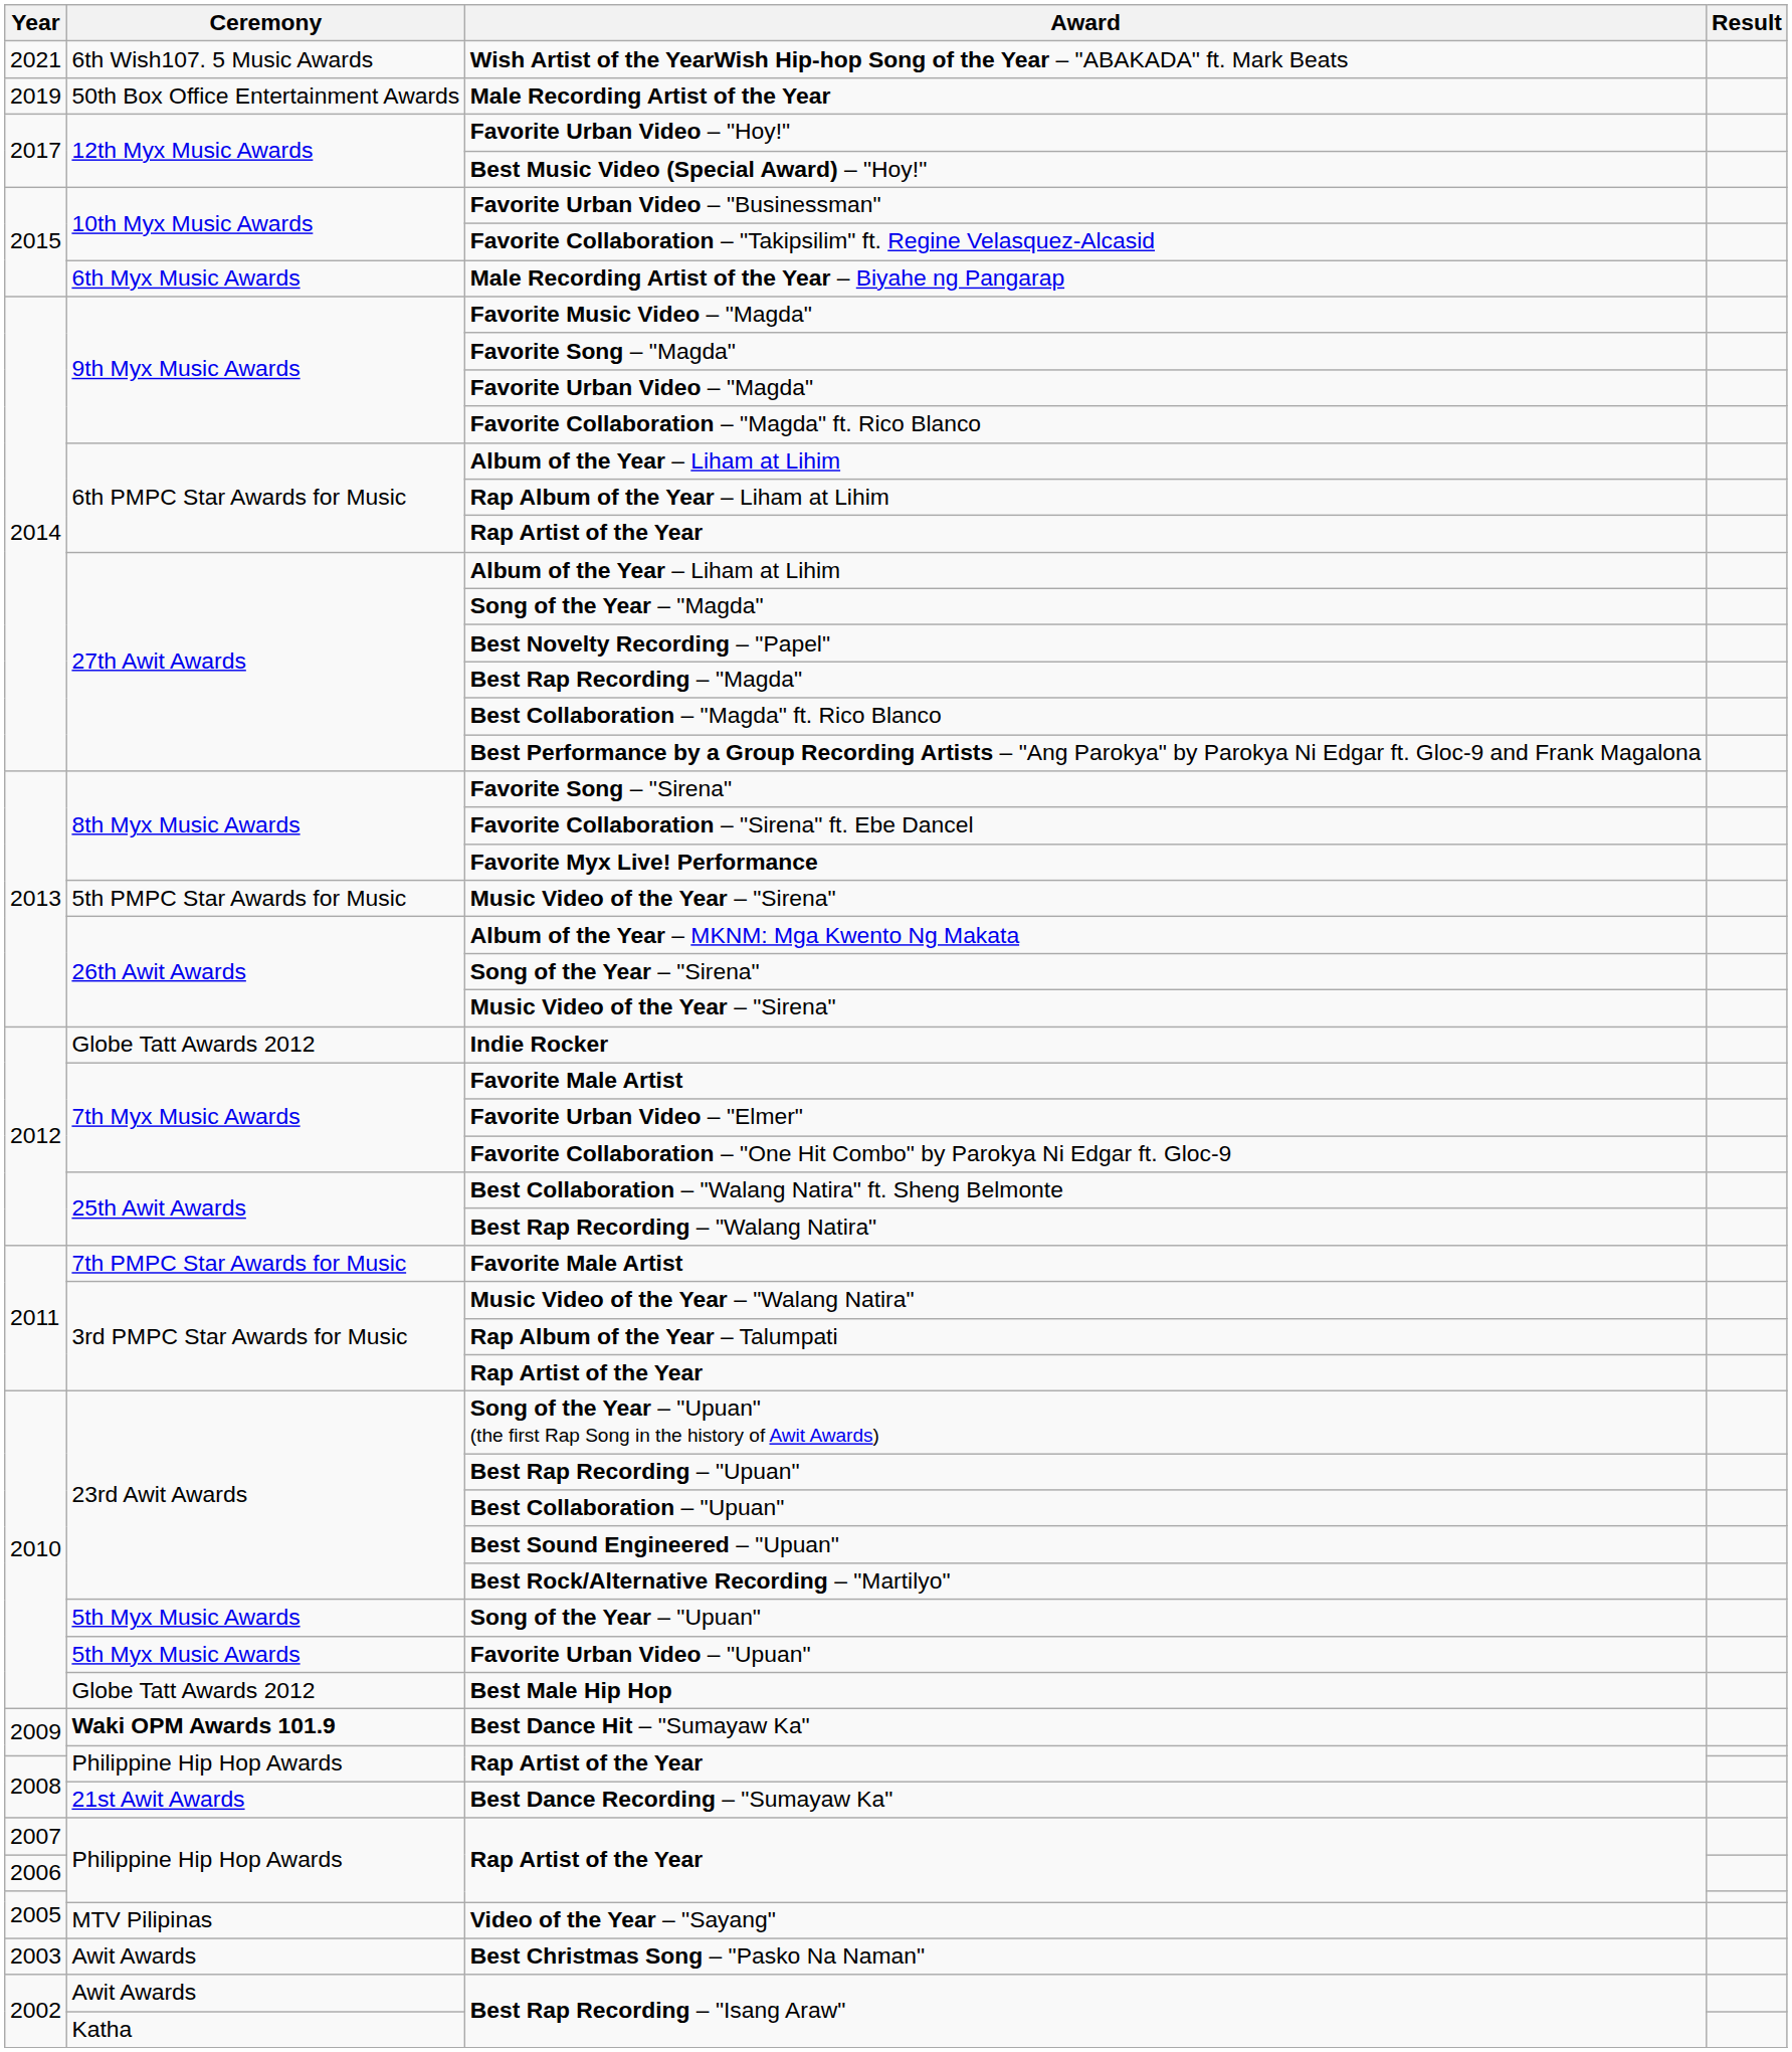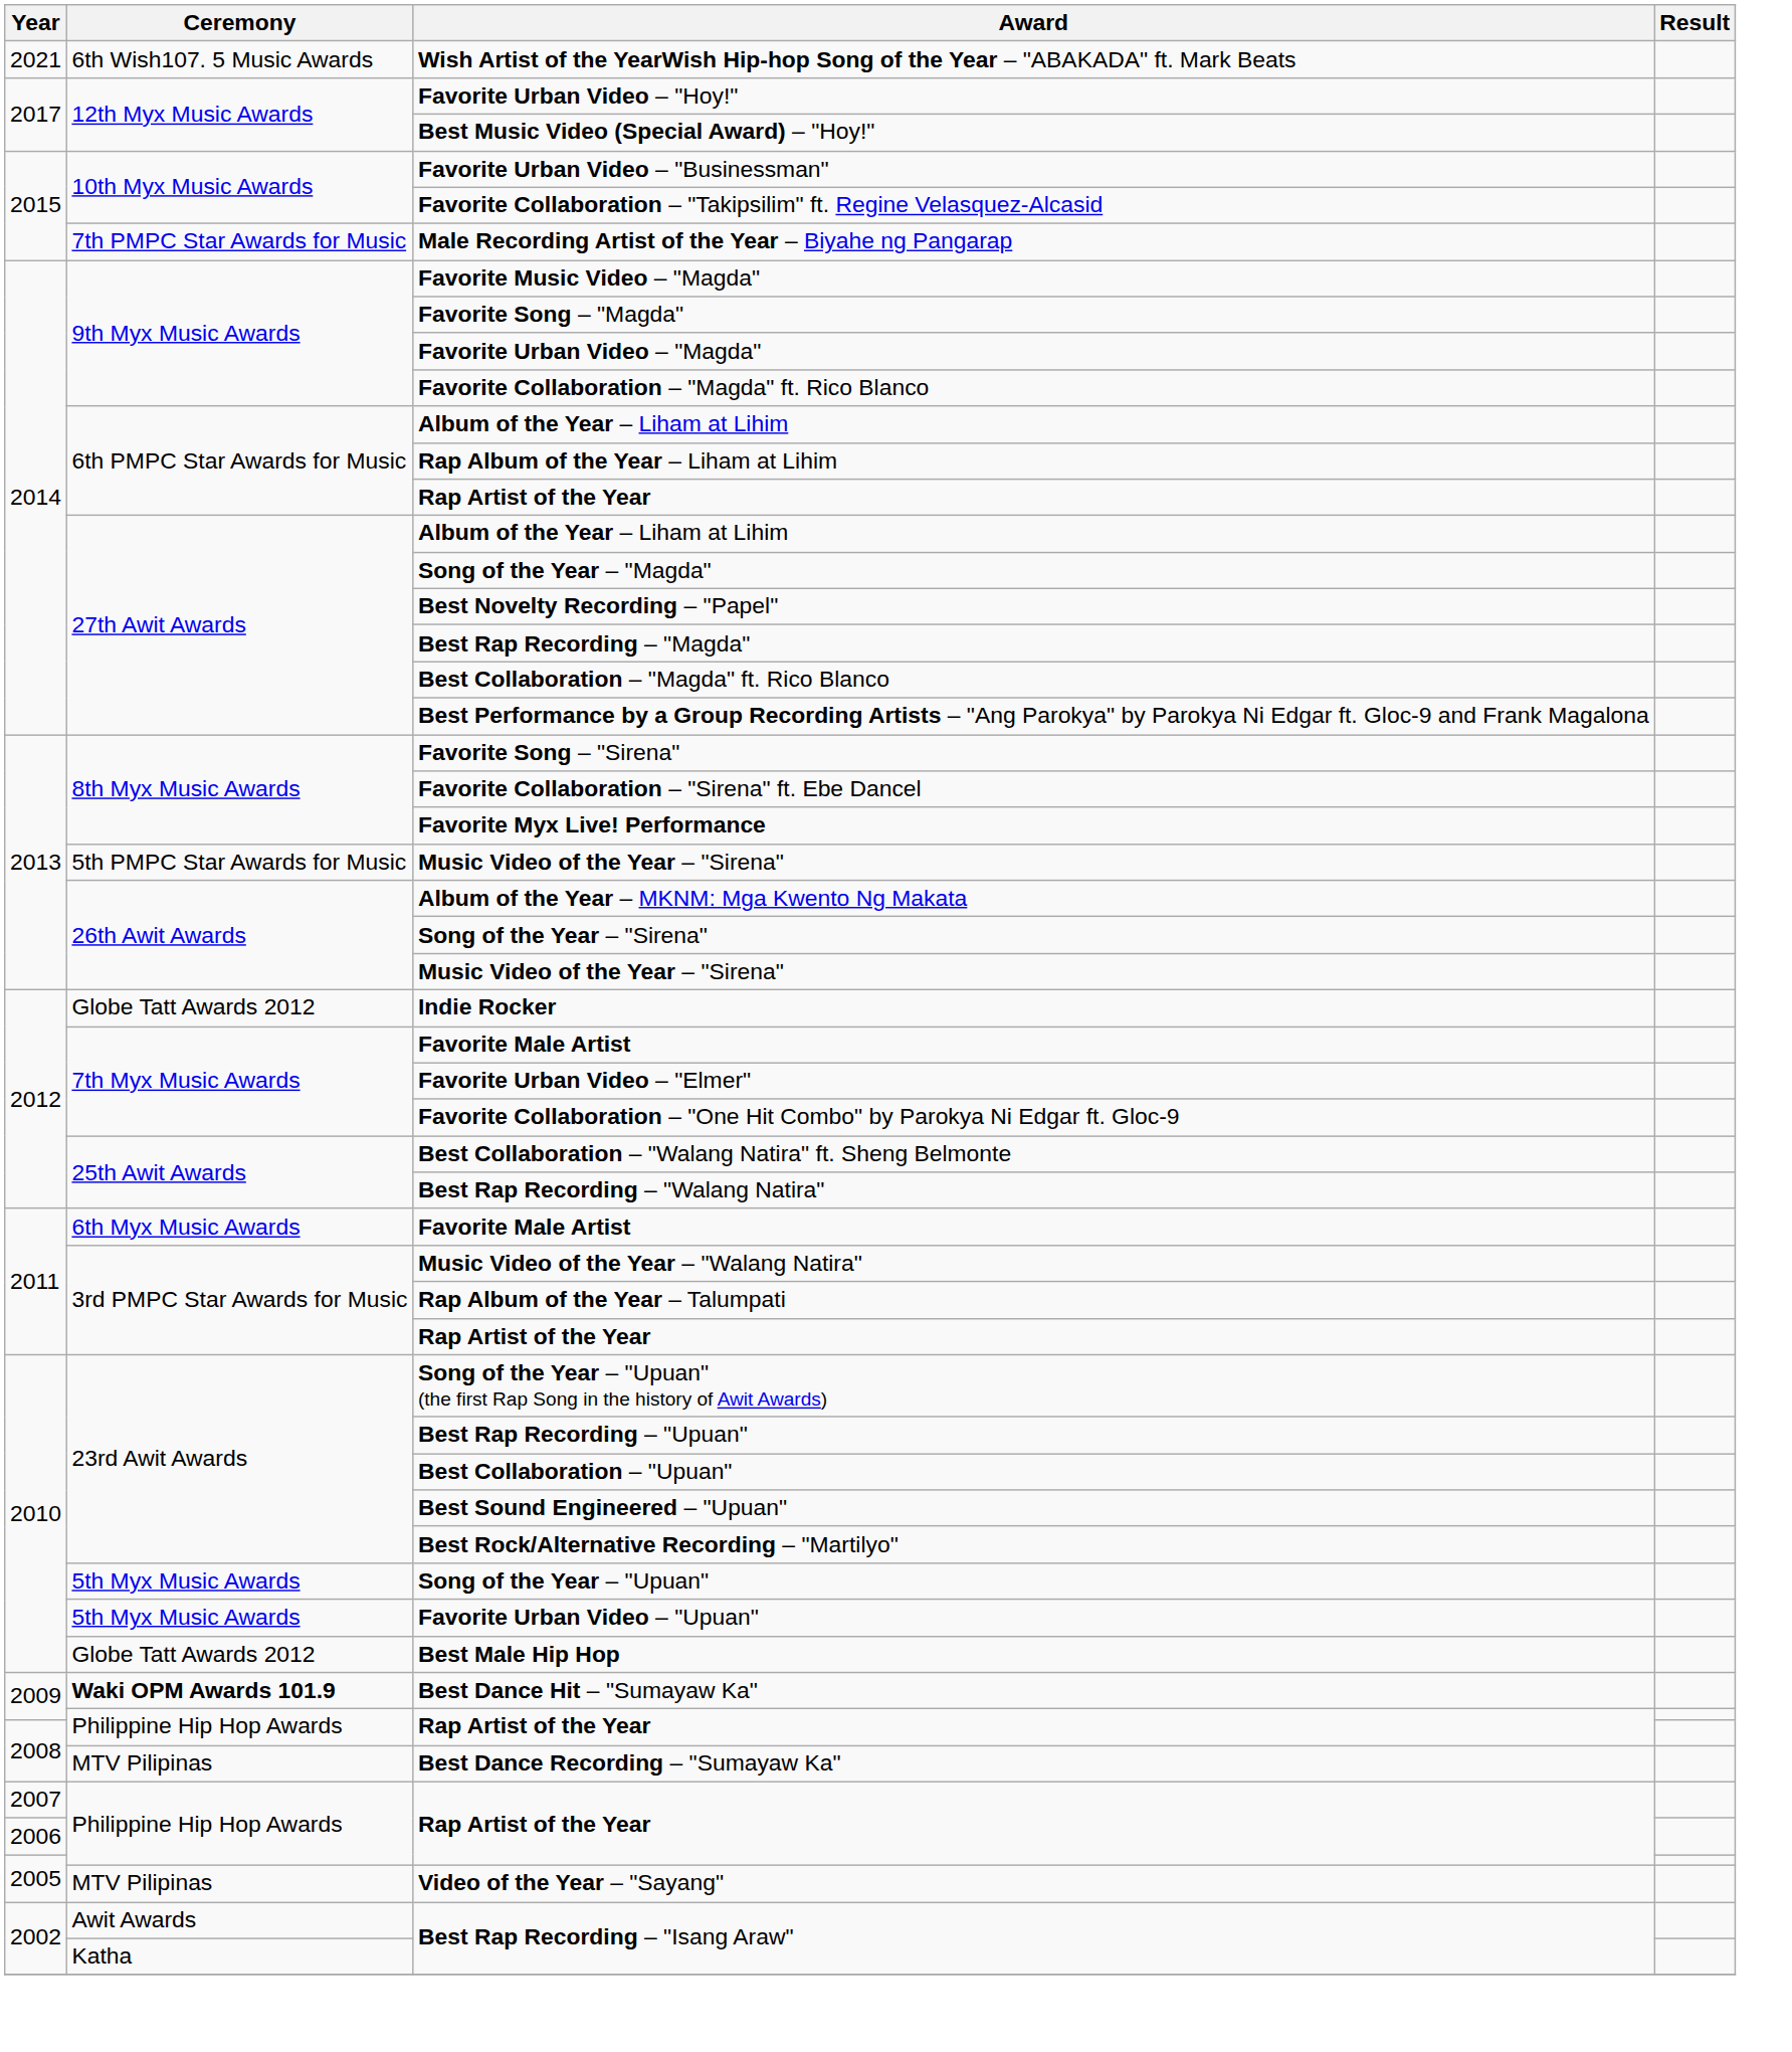 <table class="wikitable">
 <tr>
 <th>Year</th>
 <th>Ceremony</th>
 <th>Award</th>
 <th>Result</th>
 </tr>
 <tr>
 <td>2021</td>
 <td>6th Wish107. 5 Music Awards</td>
 <td><strong>Wish Artist of the YearWish Hip-hop Song of the Year</strong> – "ABAKADA" ft. Mark Beats</td>
-<td></td>
-</tr>
-<tr>
-<td>2019</td>
-<td>50th Box Office Entertainment Awards</td>
-<td><strong>Male Recording Artist of the Year</strong></td>
 <td></td>
 </tr>
 <tr>
 <td rowspan="2">2017</td>
 <td rowspan="2"><a href='#'>12th Myx Music Awards</a></td>
 <td><strong>Favorite Urban Video</strong> – "Hoy!"</td>
 <td></td>
 </tr>
 <tr>
 <td><strong>Best Music Video (Special Award)</strong> – "Hoy!"</td>
 <td></td>
 </tr>
 <tr>
 <td rowspan="3">2015</td>
 <td rowspan="2"><a href='#'>10th Myx Music Awards</a></td>
 <td><strong>Favorite Urban Video</strong> – "Businessman"</td>
 <td></td>
 </tr>
 <tr>
 <td><strong>Favorite Collaboration</strong> – "Takipsilim" ft. <a href='#'>Regine Velasquez-Alcasid</a></td>
 <td></td>
 </tr>
 <tr>
-<td><a href='#'>6th Myx Music Awards</a></td>
+<td><a href='#'>7th PMPC Star Awards for Music</a></td>
 <td><strong>Male Recording Artist of the Year</strong> – <a href='#'>Biyahe ng Pangarap</a></td>
 <td></td>
 </tr>
 <tr>
 <td rowspan="13">2014</td>
 <td rowspan="4"><a href='#'>9th Myx Music Awards</a></td>
 <td><strong>Favorite Music Video</strong> – "Magda"</td>
 <td></td>
 </tr>
 <tr>
 <td><strong>Favorite Song</strong> – "Magda"</td>
 <td></td>
 </tr>
 <tr>
 <td><strong>Favorite Urban Video</strong> – "Magda"</td>
 <td></td>
 </tr>
 <tr>
 <td><strong>Favorite Collaboration</strong> – "Magda" ft. Rico Blanco</td>
 <td></td>
 </tr>
 <tr>
 <td rowspan="3">6th PMPC Star Awards for Music</td>
 <td><strong>Album of the Year</strong> – <a href='#'>Liham at Lihim</a></td>
 <td></td>
 </tr>
 <tr>
 <td><strong>Rap Album of the Year</strong> – Liham at Lihim</td>
 <td></td>
 </tr>
 <tr>
 <td><strong>Rap Artist of the Year</strong></td>
 <td></td>
 </tr>
 <tr>
 <td rowspan="6"><a href='#'>27th Awit Awards</a></td>
 <td><strong>Album of the Year</strong> – Liham at Lihim</td>
 <td></td>
 </tr>
 <tr>
 <td><strong>Song of the Year</strong> – "Magda"</td>
 <td></td>
 </tr>
 <tr>
 <td><strong>Best Novelty Recording</strong> – "Papel"</td>
 <td></td>
 </tr>
 <tr>
 <td><strong>Best Rap Recording</strong> – "Magda"</td>
 <td></td>
 </tr>
 <tr>
 <td><strong>Best Collaboration</strong> – "Magda" ft. Rico Blanco</td>
 <td></td>
 </tr>
 <tr>
 <td><strong>Best Performance by a Group Recording Artists</strong> – "Ang Parokya" by Parokya Ni Edgar ft. Gloc-9 and Frank Magalona</td>
 <td></td>
 </tr>
 <tr>
 <td rowspan="7">2013</td>
 <td rowspan="3"><a href='#'>8th Myx Music Awards</a></td>
 <td><strong>Favorite Song</strong> – "Sirena"</td>
 <td></td>
 </tr>
 <tr>
 <td><strong>Favorite Collaboration</strong> – "Sirena" ft. Ebe Dancel</td>
 <td></td>
 </tr>
 <tr>
 <td><strong>Favorite Myx Live! Performance</strong></td>
 <td></td>
 </tr>
 <tr>
 <td>5th PMPC Star Awards for Music</td>
 <td><strong>Music Video of the Year</strong> – "Sirena"</td>
 <td></td>
 </tr>
 <tr>
 <td rowspan="3"><a href='#'>26th Awit Awards</a></td>
 <td><strong>Album of the Year</strong> – <a href='#'>MKNM: Mga Kwento Ng Makata</a></td>
 <td></td>
 </tr>
 <tr>
 <td><strong>Song of the Year</strong> – "Sirena"</td>
 <td></td>
 </tr>
 <tr>
 <td><strong>Music Video of the Year</strong> – "Sirena"</td>
 <td></td>
 </tr>
 <tr>
 <td rowspan="6">2012</td>
 <td>Globe Tatt Awards 2012</td>
 <td><strong>Indie Rocker</strong></td>
 <td></td>
 </tr>
 <tr>
 <td rowspan="3"><a href='#'>7th Myx Music Awards</a></td>
 <td><strong>Favorite Male Artist</strong></td>
 <td></td>
 </tr>
 <tr>
 <td><strong>Favorite Urban Video</strong> – "Elmer"</td>
 <td></td>
 </tr>
 <tr>
 <td><strong>Favorite Collaboration</strong> – "One Hit Combo" by Parokya Ni Edgar ft. Gloc-9</td>
 <td></td>
 </tr>
 <tr>
 <td rowspan="2"><a href='#'>25th Awit Awards</a></td>
 <td><strong>Best Collaboration</strong> – "Walang Natira" ft. Sheng Belmonte</td>
 <td></td>
 </tr>
 <tr>
 <td><strong>Best Rap Recording</strong> – "Walang Natira"</td>
 <td></td>
 </tr>
 <tr>
 <td rowspan="4">2011</td>
-<td><a href='#'>7th PMPC Star Awards for Music</a></td>
+<td><a href='#'>6th Myx Music Awards</a></td>
 <td><strong>Favorite Male Artist</strong></td>
 <td></td>
 </tr>
 <tr>
 <td rowspan="3">3rd PMPC Star Awards for Music</td>
 <td><strong>Music Video of the Year</strong> – "Walang Natira"</td>
 <td></td>
 </tr>
 <tr>
 <td><strong>Rap Album of the Year</strong> – Talumpati</td>
 <td></td>
 </tr>
 <tr>
 <td><strong>Rap Artist of the Year</strong></td>
 <td></td>
 </tr>
 <tr>
 <td rowspan="8">2010</td>
 <td rowspan="5">23rd Awit Awards</td>
 <td><strong>Song of the Year</strong> – "Upuan"<br> <small>(the first Rap Song in the history of <a href='#'>Awit Awards</a>)</small></td>
 <td></td>
 </tr>
 <tr>
 <td><strong>Best Rap Recording</strong> – "Upuan"</td>
 <td></td>
 </tr>
 <tr>
 <td><strong>Best Collaboration</strong> – "Upuan"</td>
 <td></td>
 </tr>
 <tr>
 <td><strong>Best Sound Engineered</strong> – "Upuan"</td>
 <td></td>
 </tr>
 <tr>
 <td><strong>Best Rock/Alternative Recording</strong> – "Martilyo"</td>
 <td></td>
 </tr>
 <tr>
 <td><a href='#'>5th Myx Music Awards</a></td>
 <td><strong>Song of the Year</strong> – "Upuan"</td>
 <td></td>
 </tr>
 <tr>
 <td><a href='#'>5th Myx Music Awards</a></td>
 <td><strong>Favorite Urban Video</strong> – "Upuan"</td>
 <td></td>
 </tr>
 <tr>
 <td>Globe Tatt Awards 2012</td>
 <td><strong>Best Male Hip Hop</strong></td>
 <td></td>
 </tr>
 <tr>
 <td rowspan="2">2009</td>
 <td><strong>Waki OPM Awards 101.9</strong></td>
 <td><strong>Best Dance Hit</strong> – "Sumayaw Ka"</td>
 <td></td>
 </tr>
 <tr>
 <td rowspan="2">Philippine Hip Hop Awards</td>
 <td rowspan="2"><strong>Rap Artist of the Year</strong></td>
 <td></td>
 </tr>
 <tr>
 <td rowspan="2">2008</td>
 <td></td>
 </tr>
 <tr>
-<td><a href='#'>21st Awit Awards</a></td>
+<td>MTV Pilipinas</td>
 <td><strong>Best Dance Recording</strong> – "Sumayaw Ka"</td>
 <td></td>
 </tr>
 <tr>
 <td>2007</td>
 <td rowspan="3">Philippine Hip Hop Awards</td>
 <td rowspan="3"><strong>Rap Artist of the Year</strong></td>
 <td></td>
 </tr>
 <tr>
 <td>2006</td>
 <td></td>
 </tr>
 <tr>
 <td rowspan="2">2005</td>
 <td></td>
 </tr>
 <tr>
 <td>MTV Pilipinas</td>
 <td><strong>Video of the Year</strong> – "Sayang"</td>
 <td></td>
 </tr>
 <tr>
-<td>2003</td>
-<td>Awit Awards</td>
-<td><strong>Best Christmas Song</strong> – "Pasko Na Naman"</td>
-<td></td>
-</tr>
-<tr>
 <td rowspan="2">2002</td>
 <td>Awit Awards</td>
 <td rowspan="2"><strong>Best Rap Recording</strong> – "Isang Araw"</td>
 <td></td>
 </tr>
 <tr>
 <td>Katha</td>
 <td></td>
 </tr>
 <tr>
 </tr>
 </table>
